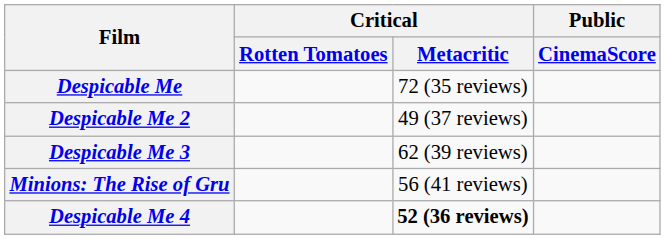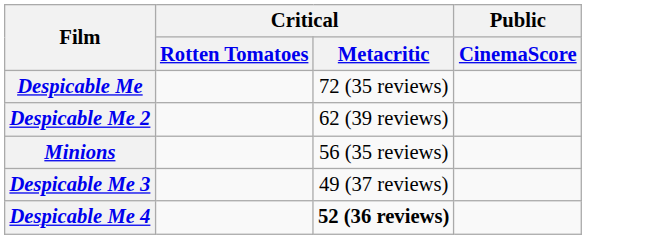 <table class="wikitable plainrowheaders sortable" style="text-align: center">
 <tr>
 <th rowspan="2">Film</th>
 <th colspan="2">Critical</th>
 <th>Public</th>
 </tr>
 <tr>
 <th><a href='#'>Rotten Tomatoes</a></th>
 <th><a href='#'>Metacritic</a></th>
 <th><a href='#'>CinemaScore</a></th>
 </tr>
 <tr>
 <th scope="row"><em><a href='#'>Despicable Me</a></em></th>
 <td></td>
 <td>72 (35 reviews)</td>
 <td></td>
 </tr>
 <tr>
 <th scope="row"><em><a href='#'>Despicable Me 2</a></em></th>
 <td></td>
-<td>49 (37 reviews)</td>
+<td>62 (39 reviews)</td>
+<td></td>
+</tr>
+<tr>
+<th scope="row"><em><a href='#'>Minions</a></em></th>
+<td></td>
+<td>56 (35 reviews)</td>
 <td></td>
 </tr>
 <tr>
 <th scope="row"><em><a href='#'>Despicable Me 3</a></em></th>
 <td></td>
-<td>62 (39 reviews)</td>
-<td></td>
-</tr>
-<tr>
-<th scope="row"><em><a href='#'>Minions: The Rise of Gru</a></em></th>
-<td></td>
-<td>56 (41 reviews)</td>
+<td>49 (37 reviews)</td>
 <td></td>
 </tr>
 <tr>
 <th scope="row"><em><a href='#'>Despicable Me 4</a></em></th>
 <td></td>
 <td><strong>52 (36 reviews)</strong></td>
 <td></td>
 </tr>
 </table>
